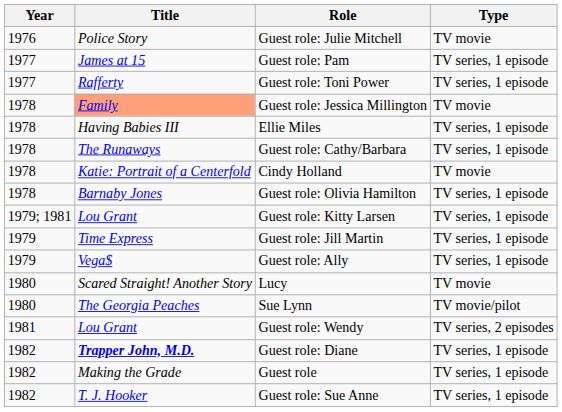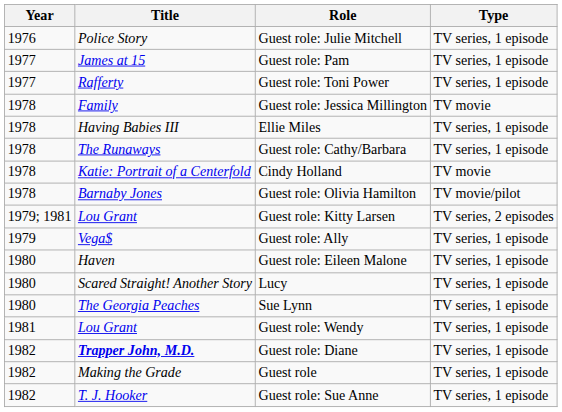 <table class="wikitable">
 <tr>
 <th>Year</th>
 <th>Title</th>
 <th>Role</th>
 <th>Type</th>
 </tr>
 <tr>
 <td>1976</td>
 <td><em>Police Story</em></td>
 <td>Guest role: Julie Mitchell</td>
-<td>TV movie</td>
+<td>TV series, 1 episode</td>
 </tr>
 <tr>
 <td>1977</td>
 <td><em><a href='#'>James at 15</a></em></td>
 <td>Guest role: Pam</td>
 <td>TV series, 1 episode</td>
 </tr>
 <tr>
 <td>1977</td>
 <td><em><a href='#'>Rafferty</a></em></td>
 <td>Guest role: Toni Power</td>
 <td>TV series, 1 episode</td>
 </tr>
 <tr>
 <td>1978</td>
-<td style="background: lightsalmon;"><em><a href='#'>Family</a></em></td>
+<td><em><a href='#'>Family</a></em></td>
 <td>Guest role: Jessica Millington</td>
 <td>TV movie</td>
 </tr>
 <tr>
 <td>1978</td>
 <td><em>Having Babies III</em></td>
 <td>Ellie Miles</td>
 <td>TV series, 1 episode</td>
 </tr>
 <tr>
 <td>1978</td>
 <td><em><a href='#'>The Runaways</a></em></td>
 <td>Guest role: Cathy/Barbara</td>
 <td>TV series, 1 episode</td>
 </tr>
 <tr>
 <td>1978</td>
 <td><em><a href='#'>Katie: Portrait of a Centerfold</a></em></td>
 <td>Cindy Holland</td>
 <td>TV movie</td>
 </tr>
 <tr>
 <td>1978</td>
 <td><em><a href='#'>Barnaby Jones</a></em></td>
 <td>Guest role: Olivia Hamilton</td>
-<td>TV series, 1 episode</td>
+<td>TV movie/pilot</td>
 </tr>
 <tr>
 <td>1979; 1981</td>
 <td><em><a href='#'>Lou Grant</a></em></td>
 <td>Guest role: Kitty Larsen</td>
-<td>TV series, 1 episode</td>
-</tr>
-<tr>
-<td>1979</td>
-<td><em><a href='#'>Time Express</a></em></td>
-<td>Guest role: Jill Martin</td>
-<td>TV series, 1 episode</td>
+<td>TV series, 2 episodes</td>
 </tr>
 <tr>
 <td>1979</td>
 <td><em><a href='#'>Vega$</a></em></td>
 <td>Guest role: Ally</td>
 <td>TV series, 1 episode</td>
 </tr>
 <tr>
 <td>1980</td>
+<td><em>Haven</em></td>
+<td>Guest role: Eileen Malone</td>
+<td>TV series, 1 episode</td>
+</tr>
+<tr>
+<td>1980</td>
 <td><em>Scared Straight! Another Story</em></td>
 <td>Lucy</td>
-<td>TV movie</td>
+<td>TV series, 1 episode</td>
 </tr>
 <tr>
 <td>1980</td>
 <td><em><a href='#'>The Georgia Peaches</a></em></td>
 <td>Sue Lynn</td>
-<td>TV movie/pilot</td>
+<td>TV series, 1 episode</td>
 </tr>
 <tr>
 <td>1981</td>
 <td><em><a href='#'>Lou Grant</a></em></td>
 <td>Guest role: Wendy</td>
-<td>TV series, 2 episodes</td>
+<td>TV series, 1 episode</td>
 </tr>
 <tr>
 <td>1982</td>
 <td><strong><em><a href='#'>Trapper John, M.D.</a></em></strong></td>
 <td>Guest role: Diane</td>
 <td>TV series, 1 episode</td>
 </tr>
 <tr>
 <td>1982</td>
 <td><em>Making the Grade</em></td>
 <td>Guest role</td>
 <td>TV series, 1 episode</td>
 </tr>
 <tr>
 <td>1982</td>
 <td><em><a href='#'>T. J. Hooker</a></em></td>
 <td>Guest role: Sue Anne</td>
 <td>TV series, 1 episode</td>
 </tr>
 </table>
